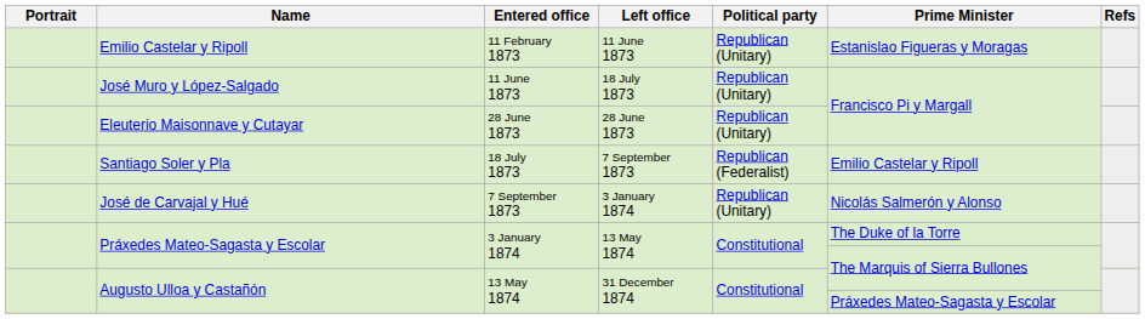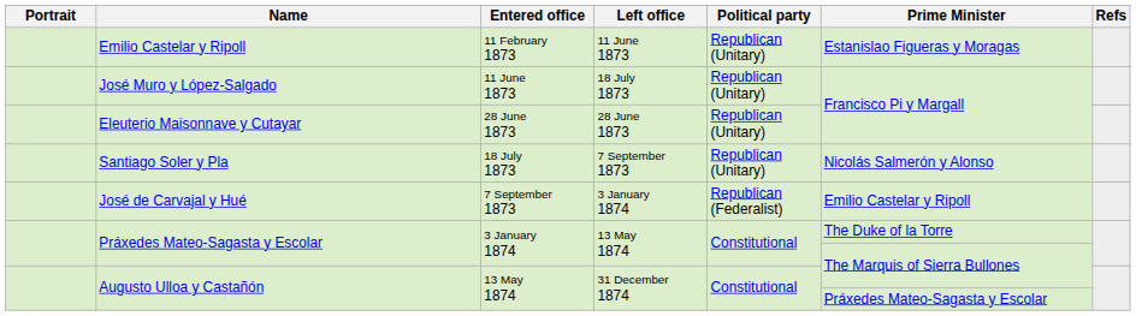 <table class="wikitable" style="width:100%;">
 <tr>
 <th width=8%>Portrait</th>
 <th style="width:34%;">Name</th>
 <th style="width:10%;">Entered office</th>
 <th style="width:10%;">Left office</th>
 <th style="width:10%;">Political party</th>
 <th style="width:24%;">Prime Minister</th>
 <th style="width:1%;">Refs</th>
 </tr>
 <tr style="background:#dec;">
 <td></td>
 <td><a href='#'>Emilio Castelar y Ripoll</a></td>
 <td><small>11 February</small><br>1873</td>
 <td><small>11 June</small><br>1873</td>
 <td><a href='#'>Republican</a><br>(Unitary)</td>
 <td><a href='#'>Estanislao Figueras y Moragas</a></td>
 <td style="background:#eee"><br></td>
 </tr>
 <tr style="background:#dec;">
 <td></td>
 <td><a href='#'>José Muro y López-Salgado</a></td>
 <td><small>11 June</small><br>1873</td>
 <td><small>18 July</small><br>1873</td>
 <td><a href='#'>Republican</a><br>(Unitary)</td>
 <td rowspan=2><a href='#'>Francisco Pi y Margall</a></td>
 <td style="background:#eee"><br></td>
 </tr>
 <tr style="background:#dec;">
 <td></td>
 <td><a href='#'>Eleuterio Maisonnave y Cutayar</a></td>
 <td><small>28 June</small><br>1873</td>
 <td><small>28 June</small><br>1873</td>
 <td><a href='#'>Republican</a><br>(Unitary)</td>
 <td style="background:#eee"><br></td>
 </tr>
 <tr style="background:#dec;">
 <td></td>
 <td><a href='#'>Santiago Soler y Pla</a></td>
 <td><small>18 July</small><br>1873</td>
 <td><small>7 September</small><br>1873</td>
-<td><a href='#'>Republican</a><br>(Federalist)</td>
-<td><a href='#'>Emilio Castelar y Ripoll</a></td>
+<td><a href='#'>Republican</a><br>(Unitary)</td>
+<td><a href='#'>Nicolás Salmerón y Alonso</a></td>
 <td style="background:#eee"><br></td>
 </tr>
 <tr style="background:#dec;">
 <td></td>
 <td><a href='#'>José de Carvajal y Hué</a></td>
 <td><small>7 September</small><br>1873</td>
 <td><small>3 January</small><br>1874</td>
-<td><a href='#'>Republican</a><br>(Unitary)</td>
-<td><a href='#'>Nicolás Salmerón y Alonso</a></td>
+<td><a href='#'>Republican</a><br>(Federalist)</td>
+<td><a href='#'>Emilio Castelar y Ripoll</a></td>
 <td style="background:#eee"></td>
 </tr>
 <tr style="background:#dec;">
 <td rowspan=2></td>
 <td rowspan=2><a href='#'>Práxedes Mateo-Sagasta y Escolar</a></td>
 <td rowspan=2><small>3 January</small><br>1874</td>
 <td rowspan=2><small>13 May</small><br>1874</td>
 <td rowspan=2><a href='#'>Constitutional</a></td>
 <td><a href='#'>The Duke of la Torre</a></td>
 <td rowspan=2 style="background:#eee"><br></td>
 </tr>
 <tr style="height:25px; background:#dec;">
 <td rowspan=2><a href='#'>The Marquis of Sierra Bullones</a></td>
 </tr>
 <tr style="height:25px; background:#dec;">
 <td rowspan=2></td>
 <td rowspan=2><a href='#'>Augusto Ulloa y Castañón</a></td>
 <td rowspan=2><small>13 May</small><br>1874</td>
 <td rowspan=2><small>31 December</small><br>1874</td>
 <td rowspan=2><a href='#'>Constitutional</a></td>
 <td rowspan=2 style="background:#eee"><br></td>
 </tr>
 <tr style="background:#dec;">
 <td><a href='#'>Práxedes Mateo-Sagasta y Escolar</a></td>
 </tr>
 </table>
